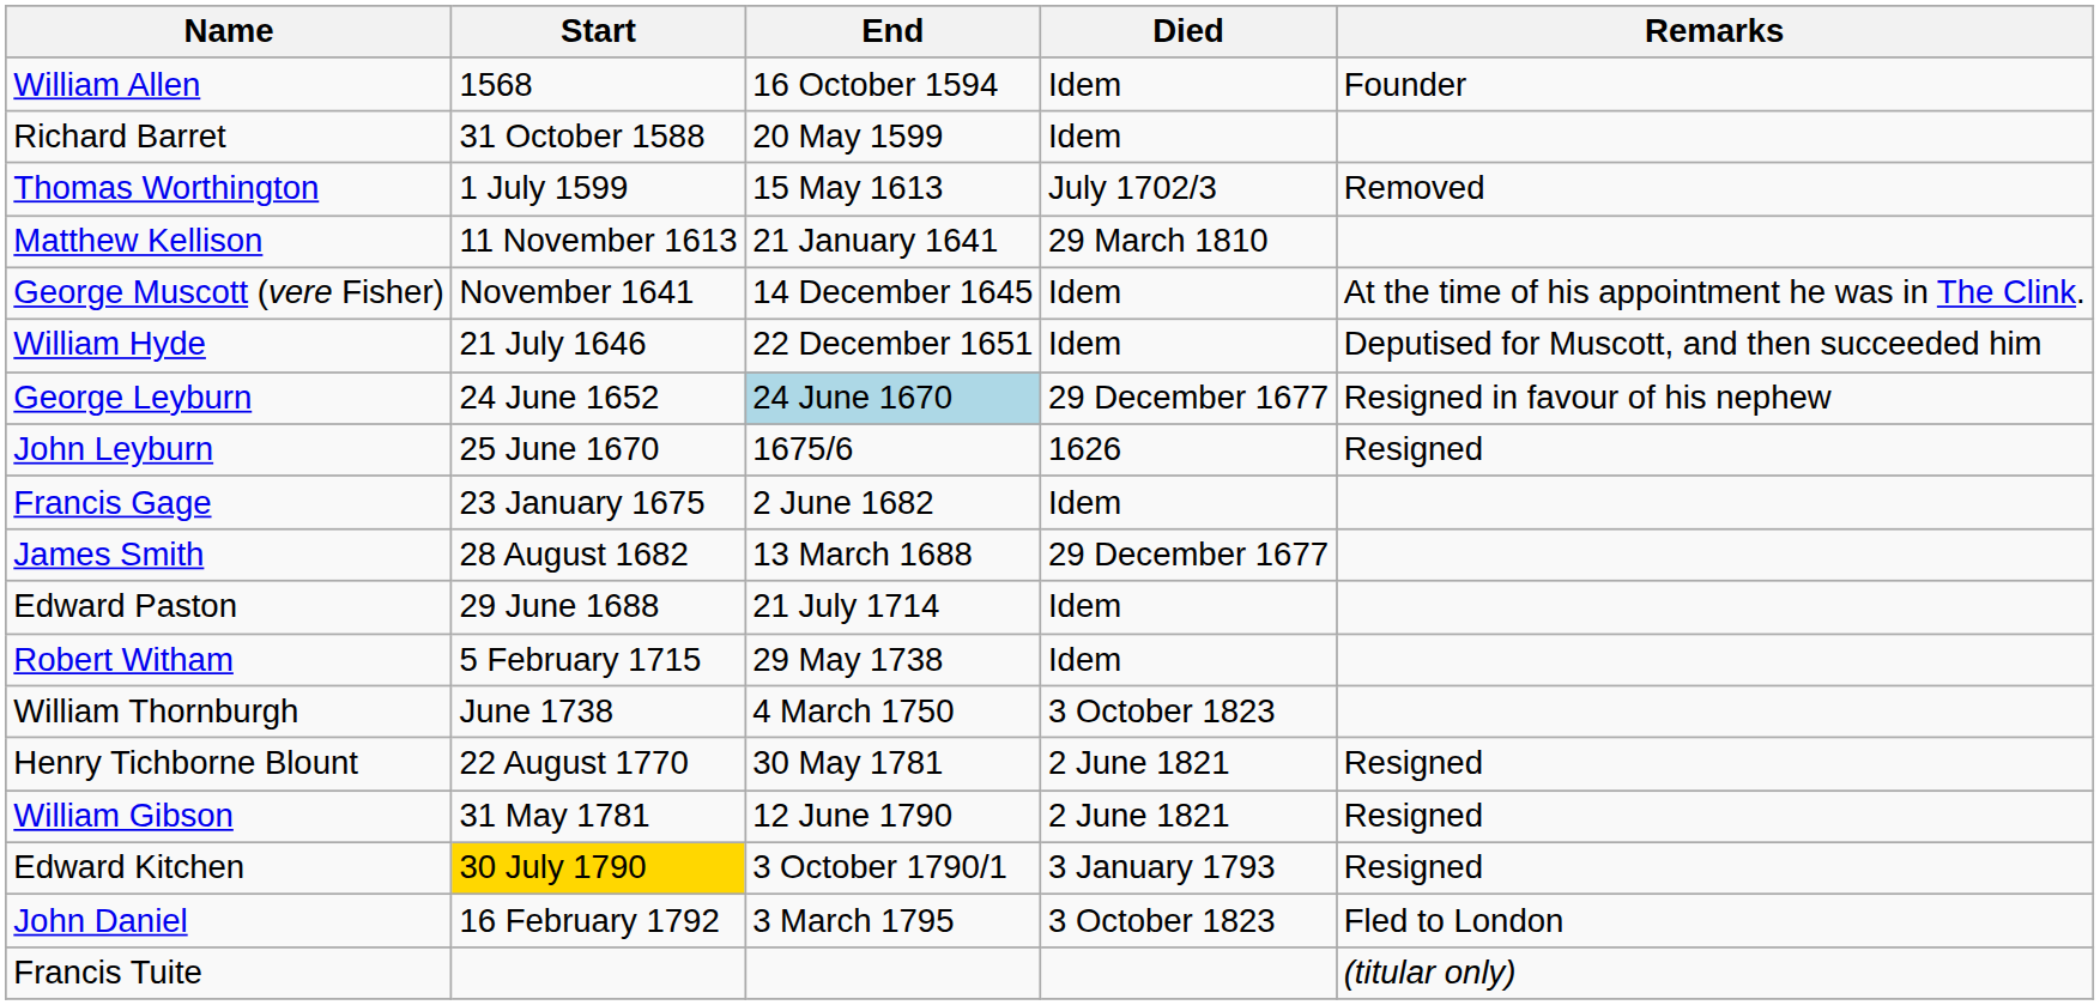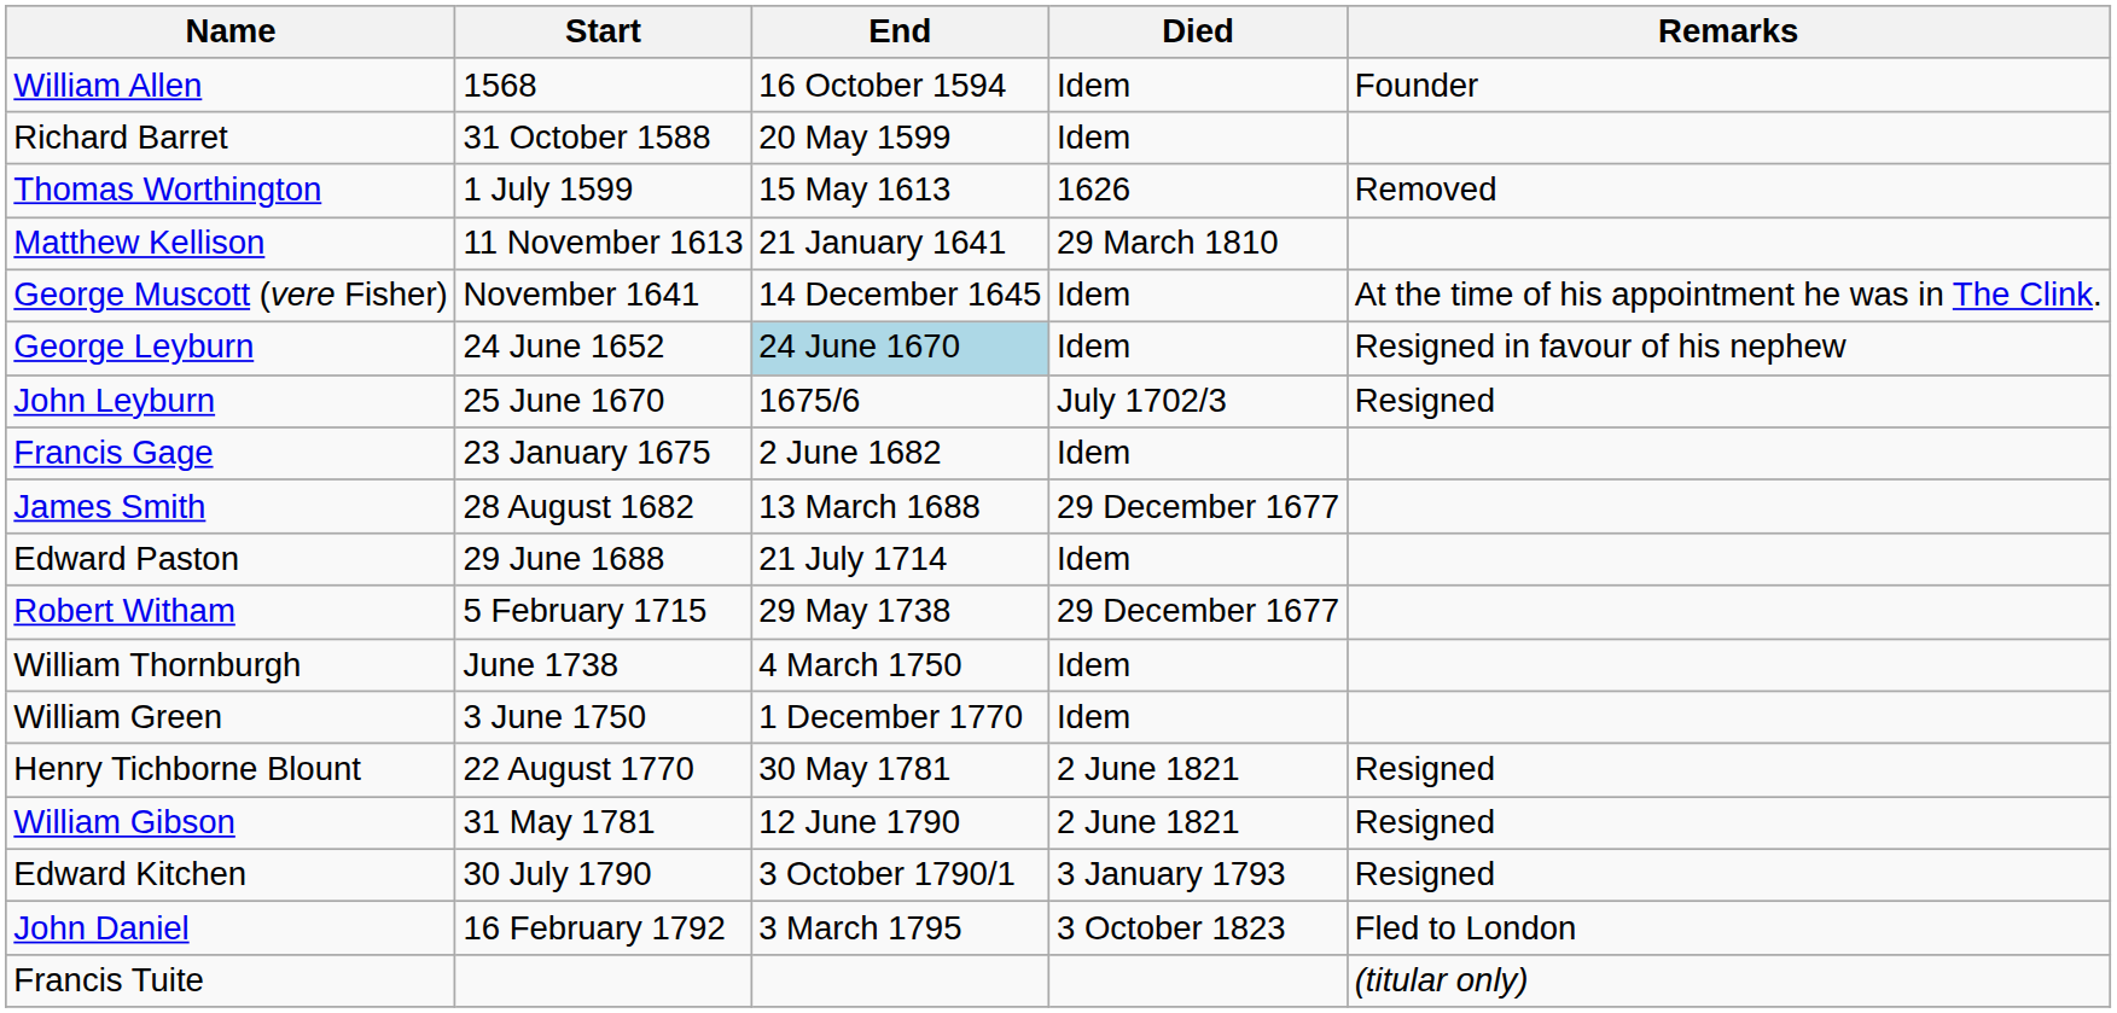 <table class="wikitable" style="margin-left: auto; margin-right: auto; border: none;">
 <tr>
 <th scope="col">Name</th>
 <th scope="col">Start</th>
 <th scope="col">End</th>
 <th scope="col">Died</th>
 <th scope="col">Remarks</th>
 </tr>
 <tr>
 <td><a href='#'>William Allen</a></td>
 <td>1568</td>
 <td>16 October 1594</td>
 <td>Idem</td>
 <td>Founder</td>
 </tr>
 <tr>
 <td>Richard Barret</td>
 <td>31 October 1588</td>
 <td>20 May 1599</td>
 <td>Idem</td>
 <td></td>
 </tr>
 <tr>
 <td><a href='#'>Thomas Worthington</a></td>
 <td>1 July 1599</td>
 <td>15 May 1613</td>
-<td>July 1702/3</td>
+<td>1626</td>
 <td>Removed</td>
 </tr>
 <tr>
 <td><a href='#'>Matthew Kellison</a></td>
 <td>11 November 1613</td>
 <td>21 January 1641</td>
 <td>29 March 1810</td>
 <td></td>
 </tr>
 <tr>
 <td><a href='#'>George Muscott</a> (<em>vere</em> Fisher)</td>
 <td>November 1641</td>
 <td>14 December 1645</td>
 <td>Idem</td>
 <td>At the time of his appointment he was in <a href='#'>The Clink</a>.</td>
 </tr>
 <tr>
-<td><a href='#'>William Hyde</a></td>
-<td>21 July 1646</td>
-<td>22 December 1651</td>
-<td>Idem</td>
-<td>Deputised for Muscott, and then succeeded him</td>
-</tr>
-<tr>
 <td><a href='#'>George Leyburn</a></td>
 <td>24 June 1652</td>
 <td style="background: lightblue;">24 June 1670</td>
-<td>29 December 1677</td>
+<td>Idem</td>
 <td>Resigned in favour of his nephew</td>
 </tr>
 <tr>
 <td><a href='#'>John Leyburn</a></td>
 <td>25 June 1670</td>
 <td>1675/6</td>
-<td>1626</td>
+<td>July 1702/3</td>
 <td>Resigned</td>
 </tr>
 <tr>
 <td><a href='#'>Francis Gage</a></td>
 <td>23 January 1675</td>
 <td>2 June 1682</td>
 <td>Idem</td>
 <td></td>
 </tr>
 <tr>
 <td><a href='#'>James Smith</a></td>
 <td>28 August 1682</td>
 <td>13 March 1688</td>
 <td>29 December 1677</td>
 <td></td>
 </tr>
 <tr>
 <td>Edward Paston</td>
 <td>29 June 1688</td>
 <td>21 July 1714</td>
 <td>Idem</td>
 <td></td>
 </tr>
 <tr>
 <td><a href='#'>Robert Witham</a></td>
 <td>5 February 1715</td>
 <td>29 May 1738</td>
-<td>Idem</td>
+<td>29 December 1677</td>
 <td></td>
 </tr>
 <tr>
 <td>William Thornburgh</td>
 <td>June 1738</td>
 <td>4 March 1750</td>
-<td>3 October 1823</td>
+<td>Idem</td>
+<td></td>
+</tr>
+<tr>
+<td>William Green</td>
+<td>3 June 1750</td>
+<td>1 December 1770</td>
+<td>Idem</td>
 <td></td>
 </tr>
 <tr>
 <td>Henry Tichborne Blount</td>
 <td>22 August 1770</td>
 <td>30 May 1781</td>
 <td>2 June 1821</td>
 <td>Resigned</td>
 </tr>
 <tr>
 <td><a href='#'>William Gibson</a></td>
 <td>31 May 1781</td>
 <td>12 June 1790</td>
 <td>2 June 1821</td>
 <td>Resigned</td>
 </tr>
 <tr>
 <td>Edward Kitchen</td>
-<td style="background: gold;">30 July 1790</td>
+<td>30 July 1790</td>
 <td>3 October 1790/1</td>
 <td>3 January 1793</td>
 <td>Resigned</td>
 </tr>
 <tr>
 <td><a href='#'>John Daniel</a></td>
 <td>16 February 1792</td>
 <td>3 March 1795</td>
 <td>3 October 1823</td>
 <td>Fled to London</td>
 </tr>
 <tr>
 <td>Francis Tuite</td>
 <td></td>
 <td></td>
 <td></td>
 <td><em>(titular only)</em></td>
 </tr>
 </table>
